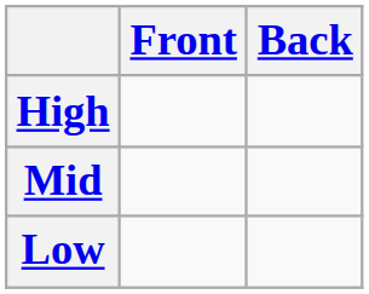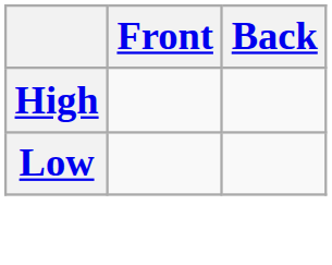 <table class="wikitable" style="text-align:center;">
 <tr>
 <th></th>
 <th><a href='#'>Front</a></th>
 <th><a href='#'>Back</a></th>
 </tr>
 <tr>
 <th><a href='#'>High</a></th>
 <td> </td>
 <td> </td>
 </tr>
 <tr>
-<th><a href='#'>Mid</a></th>
-<td> </td>
-<td> </td>
-</tr>
-<tr>
 <th><a href='#'>Low</a></th>
 <td> </td>
 <td></td>
 </tr>
 </table>
